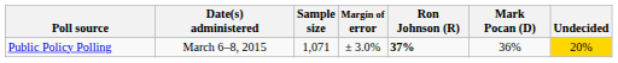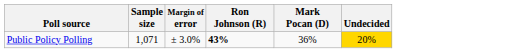 <table class="wikitable">
 <tr valign= bottom>
 <th style="width:190px;">Poll source</th>
-<th style="width:175px;">Date(s)<br>administered</th>
 <th class=small>Sample<br>size</th>
 <th><small>Margin of</small><br>error</th>
 <th style="width:100px;">Ron<br>Johnson (R)</th>
 <th style="width:100px;">Mark<br>Pocan (D)</th>
 <th>Undecided</th>
 </tr>
 <tr>
 <td><a href='#'>Public Policy Polling</a></td>
-<td align=center>March 6–8, 2015</td>
 <td align=center>1,071</td>
 <td align=center>± 3.0%</td>
-<td><strong>37%</strong></td>
+<td><strong>43%</strong></td>
 <td align=center>36%</td>
 <td align=center style="background: gold;">20%</td>
 </tr>
 </table>
